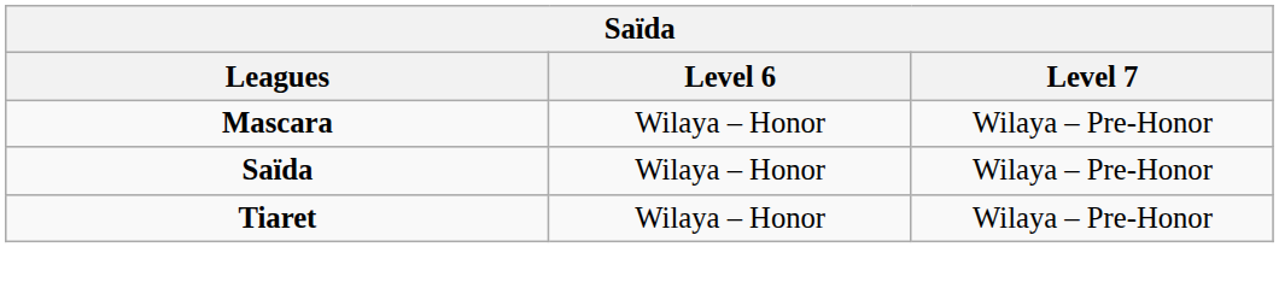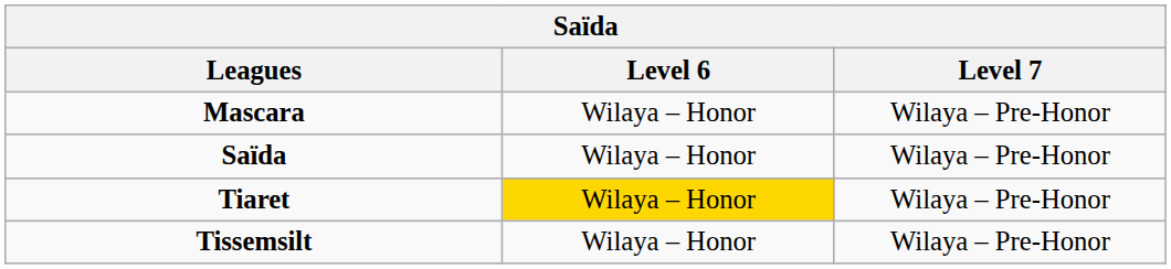 <table class="wikitable" style="text-align: center;">
 <tr>
 <th colspan=3>Saïda</th>
 </tr>
 <tr>
 <th width="30%">Leagues</th>
 <th width="20%">Level 6</th>
 <th width="20%">Level 7</th>
 </tr>
 <tr>
 <td><strong>Mascara</strong></td>
 <td>Wilaya – Honor</td>
 <td>Wilaya – Pre-Honor</td>
 </tr>
 <tr>
 <td><strong>Saïda</strong></td>
 <td>Wilaya – Honor</td>
 <td>Wilaya – Pre-Honor</td>
 </tr>
 <tr>
 <td><strong>Tiaret</strong></td>
+<td style="background: gold;">Wilaya – Honor</td>
+<td>Wilaya – Pre-Honor</td>
+</tr>
+<tr>
+<td><strong>Tissemsilt</strong></td>
 <td>Wilaya – Honor</td>
 <td>Wilaya – Pre-Honor</td>
 </tr>
 </table>
